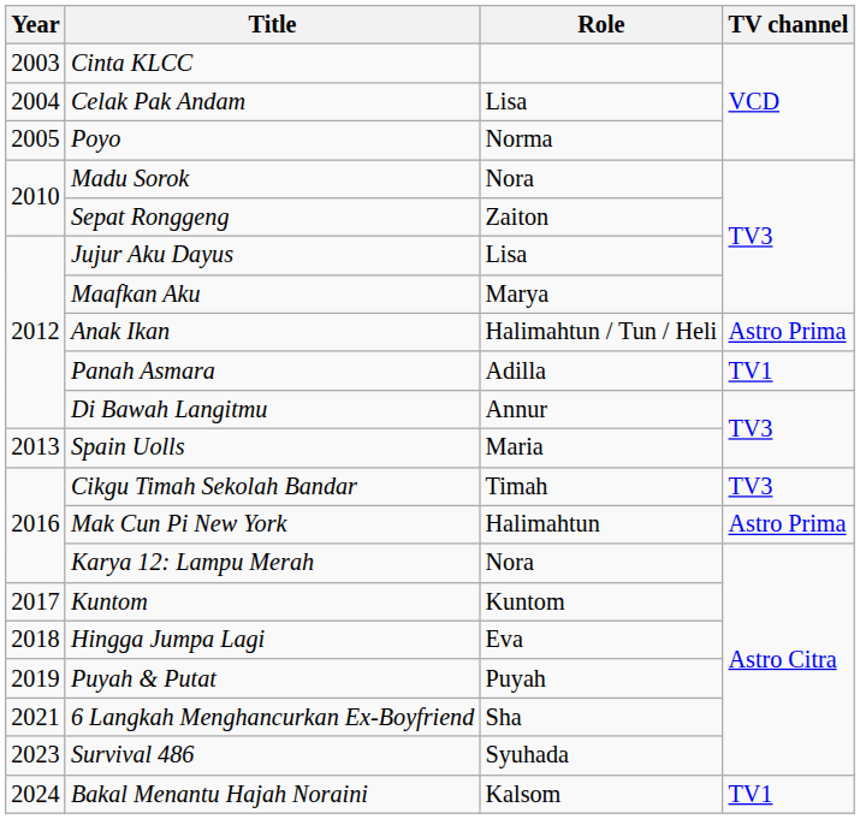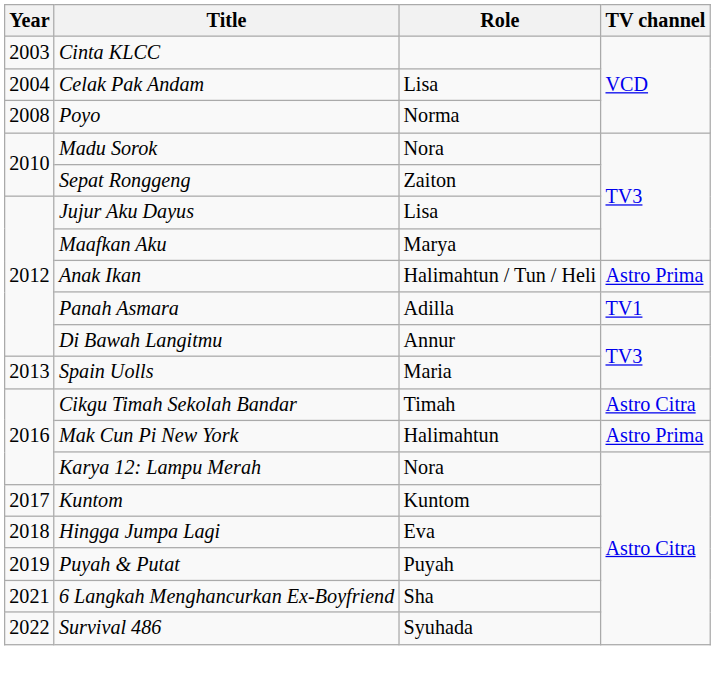 <table class="wikitable">
 <tr>
 <th>Year</th>
 <th>Title</th>
 <th>Role</th>
 <th>TV channel</th>
 </tr>
 <tr>
 <td>2003</td>
 <td><em>Cinta KLCC</em></td>
 <td></td>
 <td rowspan="3"><a href='#'>VCD</a></td>
 </tr>
 <tr>
 <td>2004</td>
 <td><em>Celak Pak Andam</em></td>
 <td>Lisa</td>
 </tr>
 <tr>
-<td>2005</td>
+<td>2008</td>
 <td><em>Poyo</em></td>
 <td>Norma</td>
 </tr>
 <tr>
 <td rowspan="2">2010</td>
 <td><em>Madu Sorok</em></td>
 <td>Nora</td>
 <td rowspan="4"><a href='#'>TV3</a></td>
 </tr>
 <tr>
 <td><em>Sepat Ronggeng</em></td>
 <td>Zaiton</td>
 </tr>
 <tr>
 <td rowspan="5">2012</td>
 <td><em>Jujur Aku Dayus</em></td>
 <td>Lisa</td>
 </tr>
 <tr>
 <td><em>Maafkan Aku</em></td>
 <td>Marya</td>
 </tr>
 <tr>
 <td><em>Anak Ikan</em></td>
 <td>Halimahtun / Tun / Heli</td>
 <td><a href='#'>Astro Prima</a></td>
 </tr>
 <tr>
 <td><em>Panah Asmara</em></td>
 <td>Adilla</td>
 <td><a href='#'>TV1</a></td>
 </tr>
 <tr>
 <td><em>Di Bawah Langitmu</em></td>
 <td>Annur</td>
 <td rowspan="2"><a href='#'>TV3</a></td>
 </tr>
 <tr>
 <td>2013</td>
 <td><em>Spain Uolls</em></td>
 <td>Maria</td>
 </tr>
 <tr>
 <td rowspan="3">2016</td>
 <td><em>Cikgu Timah Sekolah Bandar</em></td>
 <td>Timah</td>
-<td><a href='#'>TV3</a></td>
+<td><a href='#'>Astro Citra</a></td>
 </tr>
 <tr>
 <td><em>Mak Cun Pi New York</em></td>
 <td>Halimahtun</td>
 <td><a href='#'>Astro Prima</a></td>
 </tr>
 <tr>
 <td><em>Karya 12: Lampu Merah</em></td>
 <td>Nora</td>
 <td rowspan="6"><a href='#'>Astro Citra</a></td>
 </tr>
 <tr>
 <td>2017</td>
 <td><em>Kuntom</em></td>
 <td>Kuntom</td>
 </tr>
 <tr>
 <td>2018</td>
 <td><em>Hingga Jumpa Lagi</em></td>
 <td>Eva</td>
 </tr>
 <tr>
 <td>2019</td>
 <td><em>Puyah & Putat</em></td>
 <td>Puyah</td>
 </tr>
 <tr>
 <td>2021</td>
 <td><em>6 Langkah Menghancurkan Ex-Boyfriend</em></td>
 <td>Sha</td>
 </tr>
 <tr>
-<td>2023</td>
+<td>2022</td>
 <td><em>Survival 486</em></td>
 <td>Syuhada</td>
 </tr>
-<tr>
-<td>2024</td>
-<td><em>Bakal Menantu Hajah Noraini</em></td>
-<td>Kalsom</td>
-<td><a href='#'>TV1</a></td>
-</tr>
 </table>
